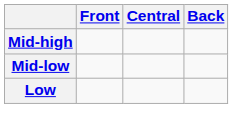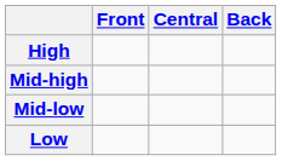 <table class="wikitable" style="text-align:center">
 <tr>
 <th></th>
 <th><a href='#'>Front</a></th>
 <th><a href='#'>Central</a></th>
 <th><a href='#'>Back</a></th>
+</tr>
+<tr>
+<th><a href='#'>High</a></th>
+<td></td>
+<td></td>
+<td></td>
 </tr>
 <tr>
 <th><a href='#'>Mid-high</a></th>
 <td></td>
 <td> </td>
 <td> </td>
 </tr>
 <tr>
 <th><a href='#'>Mid-low</a></th>
 <td></td>
 <td></td>
 <td></td>
 </tr>
 <tr>
 <th><a href='#'>Low</a></th>
 <td></td>
 <td> </td>
 <td></td>
 </tr>
 </table>
